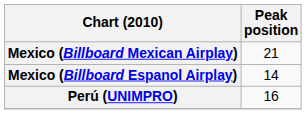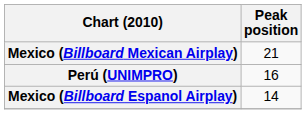 <table class="wikitable plainrowheaders" style="text-align:center">
 <tr>
 <th scope="col">Chart (2010)</th>
 <th scope="col">Peak<br>position</th>
 </tr>
 <tr>
 <th scope="row">Mexico (<a href='#'><em>Billboard</em> Mexican Airplay</a>)</th>
 <td>21</td>
 </tr>
 <tr>
+<th scope="row">Perú (<a href='#'>UNIMPRO</a>) </th>
+<td>16</td>
+</tr>
+<tr>
 <th scope="row">Mexico (<a href='#'><em>Billboard</em> Espanol Airplay</a>)</th>
 <td>14</td>
 </tr>
 <tr>
-<th scope="row">Perú (<a href='#'>UNIMPRO</a>) </th>
-<td>16</td>
-</tr>
-<tr>
 </tr>
 </table>
